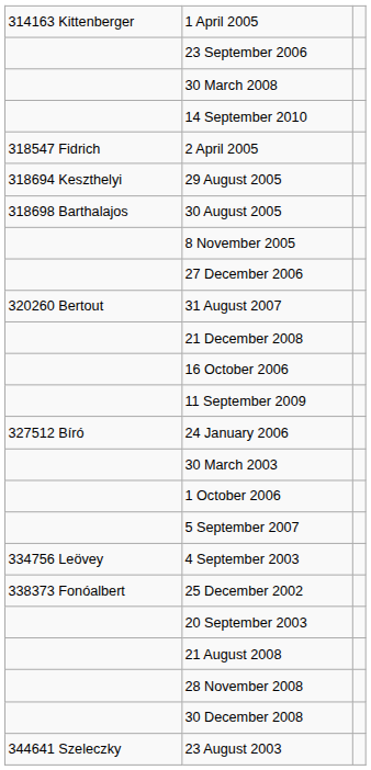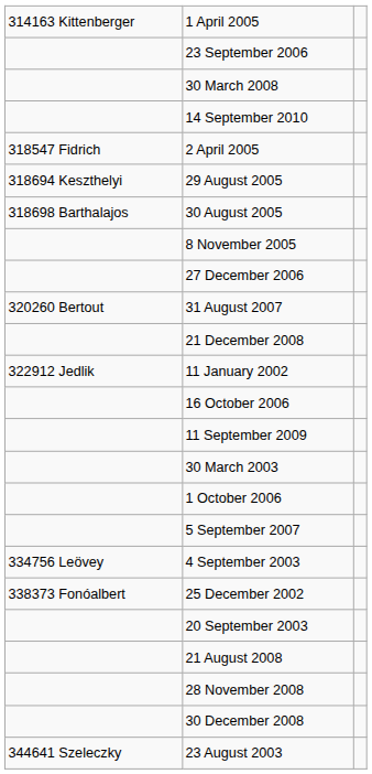 <table class="wikitable" style="font-size: 80%; float: left; width: 26em; margin-right: 1em; height: 700px">
 <tr>
 <td>314163 Kittenberger</td>
 <td>1 April 2005</td>
 <td></td>
 </tr>
 <tr>
 <td></td>
 <td>23 September 2006</td>
 <td> </td>
 </tr>
 <tr>
 <td></td>
 <td>30 March 2008</td>
 <td></td>
 </tr>
 <tr>
 <td></td>
 <td>14 September 2010</td>
 <td></td>
 </tr>
 <tr>
 <td>318547 Fidrich</td>
 <td>2 April 2005</td>
 <td></td>
 </tr>
 <tr>
 <td>318694 Keszthelyi</td>
 <td>29 August 2005</td>
 <td> </td>
 </tr>
 <tr>
 <td>318698 Barthalajos</td>
 <td>30 August 2005</td>
 <td></td>
 </tr>
 <tr>
 <td></td>
 <td>8 November 2005</td>
 <td></td>
 </tr>
 <tr>
 <td></td>
 <td>27 December 2006</td>
 <td></td>
 </tr>
 <tr>
 <td>320260 Bertout</td>
 <td>31 August 2007</td>
 <td> </td>
 </tr>
 <tr>
 <td></td>
 <td>21 December 2008</td>
 <td></td>
 </tr>
 <tr>
+<td>322912 Jedlik</td>
+<td>11 January 2002</td>
+<td> </td>
+</tr>
+<tr>
 <td></td>
 <td>16 October 2006</td>
 <td> </td>
 </tr>
 <tr>
 <td></td>
 <td>11 September 2009</td>
-<td></td>
-</tr>
-<tr>
-<td>327512 Bíró</td>
-<td>24 January 2006</td>
 <td></td>
 </tr>
 <tr>
 <td></td>
 <td>30 March 2003</td>
 <td></td>
 </tr>
 <tr>
 <td></td>
 <td>1 October 2006</td>
 <td></td>
 </tr>
 <tr>
 <td></td>
 <td>5 September 2007</td>
 <td> </td>
 </tr>
 <tr>
 <td>334756 Leövey</td>
 <td>4 September 2003</td>
 <td> </td>
 </tr>
 <tr>
 <td>338373 Fonóalbert</td>
 <td>25 December 2002</td>
 <td></td>
 </tr>
 <tr>
 <td></td>
 <td>20 September 2003</td>
 <td> </td>
 </tr>
 <tr>
 <td></td>
 <td>21 August 2008</td>
 <td></td>
 </tr>
 <tr>
 <td></td>
 <td>28 November 2008</td>
 <td> </td>
 </tr>
 <tr>
 <td></td>
 <td>30 December 2008</td>
 <td></td>
 </tr>
 <tr>
 <td>344641 Szeleczky</td>
 <td>23 August 2003</td>
 <td> </td>
 </tr>
 </table>
